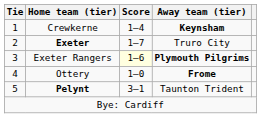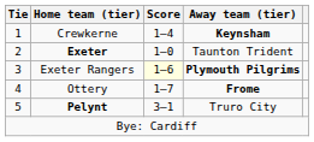 <table class="wikitable" style="text-align:center; font-size:85%">
 <tr>
 <th>Tie</th>
 <th>Home team (tier)</th>
 <th>Score</th>
 <th>Away team (tier)</th>
 <th></th>
 </tr>
 <tr>
 <td align="center">1</td>
 <td>Crewkerne</td>
 <td align="center">1–4</td>
 <td><strong>Keynsham</strong></td>
 <td></td>
 </tr>
 <tr>
 <td align="center">2</td>
 <td><strong>Exeter</strong></td>
-<td align="center">1–7</td>
-<td>Truro City</td>
+<td align="center">1–0</td>
+<td>Taunton Trident</td>
 <td></td>
 </tr>
 <tr>
 <td align="center">3</td>
 <td>Exeter Rangers</td>
 <td align="center" style="background: lightyellow;">1–6</td>
 <td><strong>Plymouth Pilgrims</strong></td>
 <td></td>
 </tr>
 <tr>
 <td align="center">4</td>
 <td>Ottery</td>
-<td align="center">1–0</td>
+<td align="center">1–7</td>
 <td><strong>Frome</strong></td>
 <td></td>
 </tr>
 <tr>
 <td align="center">5</td>
 <td><strong>Pelynt</strong></td>
 <td align="center">3–1</td>
-<td>Taunton Trident</td>
+<td>Truro City</td>
 <td></td>
 </tr>
 <tr>
 <td colspan="5" align="center">Bye: Cardiff</td>
 </tr>
 </table>
